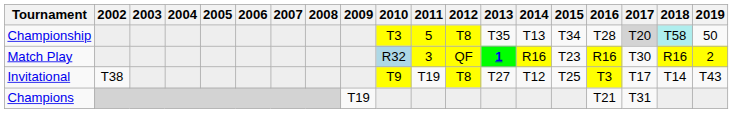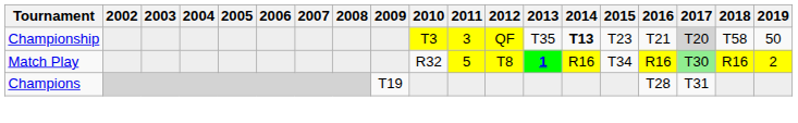 <table class="wikitable" style="text-align:center;">
 <tr>
 <th>Tournament</th>
 <th>2002</th>
 <th>2003</th>
 <th>2004</th>
 <th>2005</th>
 <th>2006</th>
 <th>2007</th>
 <th>2008</th>
 <th>2009</th>
 <th>2010</th>
 <th>2011</th>
 <th>2012</th>
 <th>2013</th>
 <th>2014</th>
 <th>2015</th>
 <th>2016</th>
 <th>2017</th>
 <th>2018</th>
 <th>2019</th>
 </tr>
 <tr>
 <td align="left"><a href='#'>Championship</a></td>
 <td style="background:#eeeeee;"></td>
 <td style="background:#eeeeee;"></td>
 <td style="background:#eeeeee;"></td>
 <td style="background:#eeeeee;"></td>
 <td style="background:#eeeeee;"></td>
 <td style="background:#eeeeee;"></td>
 <td style="background:#eeeeee;"></td>
 <td style="background:#eeeeee;"></td>
 <td style="background:yellow;">T3</td>
-<td style="background:yellow;">5</td>
-<td style="background:yellow;">T8</td>
+<td style="background:yellow;">3</td>
+<td style="background:yellow;">QF</td>
 <td>T35</td>
-<td>T13</td>
-<td>T34</td>
-<td>T28</td>
+<td><strong>T13</strong></td>
+<td>T23</td>
+<td>T21</td>
 <td style="background: lightgrey;">T20</td>
-<td style="background: paleturquoise;">T58</td>
+<td>T58</td>
 <td>50</td>
 </tr>
 <tr>
 <td align="left"><a href='#'>Match Play</a></td>
 <td style="background:#eeeeee;"></td>
 <td style="background:#eeeeee;"></td>
 <td style="background:#eeeeee;"></td>
 <td style="background:#eeeeee;"></td>
 <td style="background:#eeeeee;"></td>
 <td style="background:#eeeeee;"></td>
 <td style="background:#eeeeee;"></td>
 <td style="background:#eeeeee;"></td>
-<td style="background: lightblue;">R32</td>
-<td style="background:yellow;">3</td>
-<td style="background:yellow;">QF</td>
+<td>R32</td>
+<td style="background:yellow;">5</td>
+<td style="background:yellow;">T8</td>
 <td style="background:lime;"><strong><a href='#'>1</a></strong></td>
 <td style="background:yellow;">R16</td>
-<td>T23</td>
+<td>T34</td>
 <td style="background:yellow;">R16</td>
-<td>T30</td>
+<td style="background: lightgreen;">T30</td>
 <td style="background:yellow;">R16</td>
 <td style="background:yellow;">2</td>
-</tr>
-<tr>
-<td align="left"><a href='#'>Invitational</a></td>
-<td>T38</td>
-<td style="background:#eeeeee;"></td>
-<td style="background:#eeeeee;"></td>
-<td style="background:#eeeeee;"></td>
-<td style="background:#eeeeee;"></td>
-<td style="background:#eeeeee;"></td>
-<td style="background:#eeeeee;"></td>
-<td style="background:#eeeeee;"></td>
-<td style="background:yellow;">T9</td>
-<td>T19</td>
-<td style="background:yellow;">T8</td>
-<td>T27</td>
-<td>T12</td>
-<td>T25</td>
-<td style="background:yellow;">T3</td>
-<td>T17</td>
-<td>T14</td>
-<td>T43</td>
 </tr>
 <tr>
 <td align="left"><a href='#'>Champions</a></td>
 <td colspan=7 style="background:#D3D3D3;"></td>
 <td>T19</td>
 <td style="background:#eeeeee;"></td>
 <td style="background:#eeeeee;"></td>
 <td style="background:#eeeeee;"></td>
 <td style="background:#eeeeee;"></td>
 <td style="background:#eeeeee;"></td>
 <td style="background:#eeeeee;"></td>
-<td>T21</td>
+<td>T28</td>
 <td>T31</td>
 <td style="background:#eeeeee;"></td>
 <td style="background:#eeeeee;"></td>
 </tr>
 </table>
